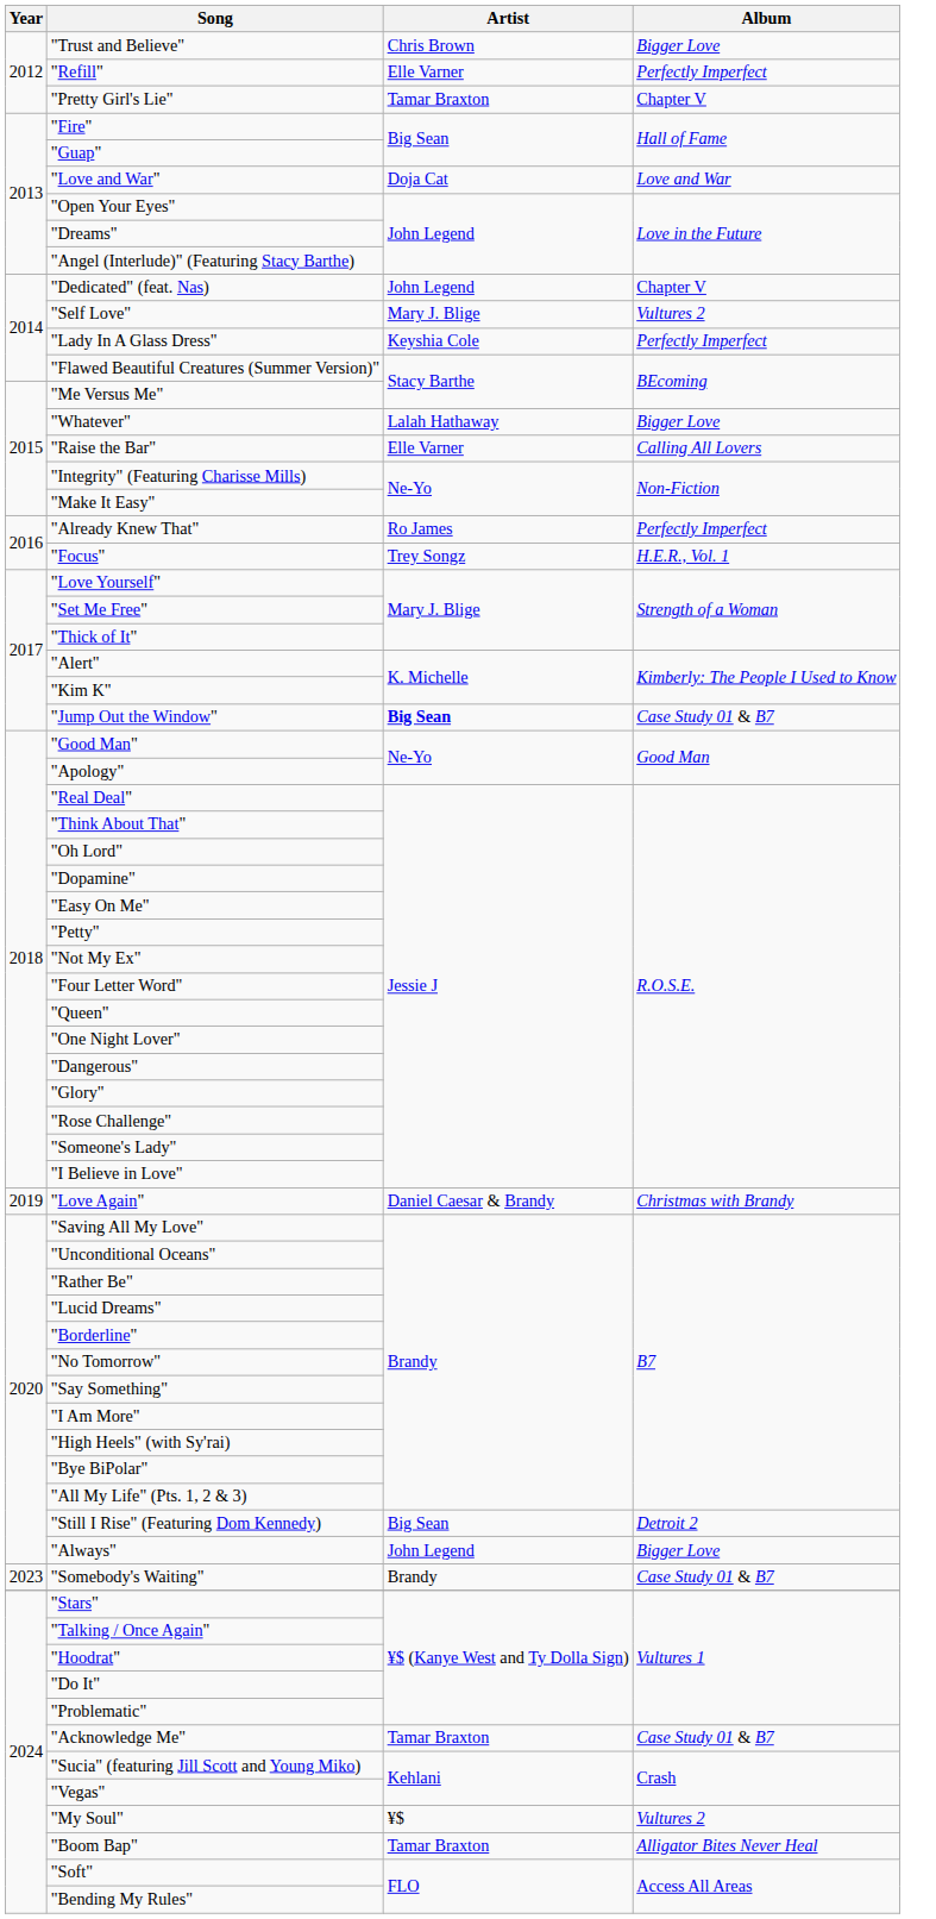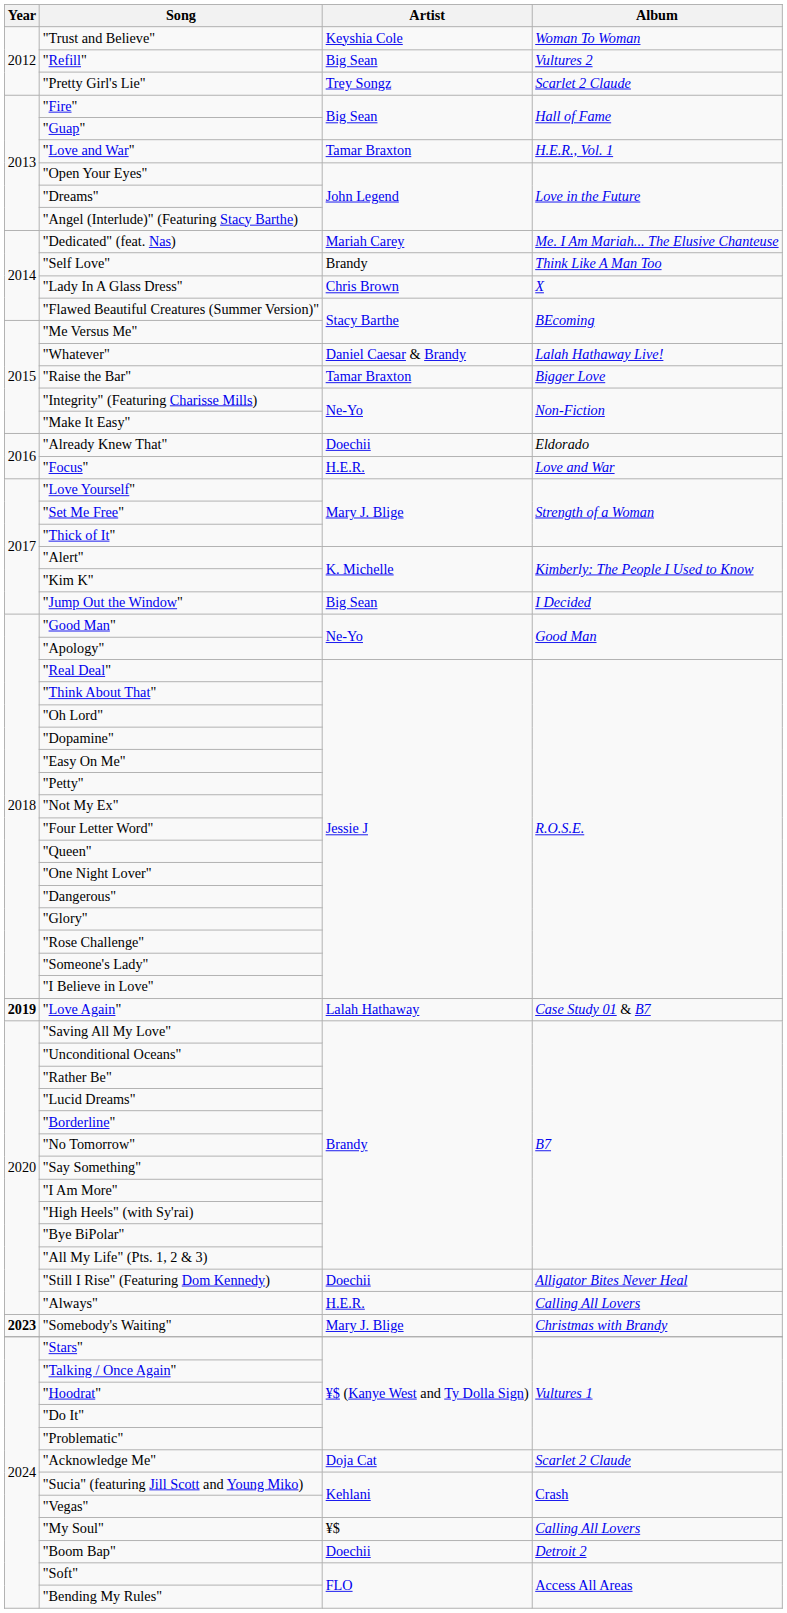 <table class="wikitable">
 <tr>
 <th align="center">Year</th>
 <th align="center">Song</th>
 <th align="center">Artist</th>
 <th align="center">Album</th>
 </tr>
 <tr>
 <td rowspan="3">2012</td>
 <td>"Trust and Believe"</td>
-<td><a href='#'>Chris Brown</a></td>
-<td><em><a href='#'>Bigger Love</a></em></td>
+<td><a href='#'>Keyshia Cole</a></td>
+<td><em><a href='#'>Woman To Woman</a></em></td>
 </tr>
 <tr>
 <td>"<a href='#'>Refill</a>"</td>
-<td><a href='#'>Elle Varner</a></td>
-<td><em><a href='#'>Perfectly Imperfect</a></em></td>
+<td><a href='#'>Big Sean</a></td>
+<td><em><a href='#'>Vultures 2</a></em></td>
 </tr>
 <tr>
 <td>"Pretty Girl's Lie"</td>
-<td><a href='#'>Tamar Braxton</a></td>
-<td><a href='#'>Chapter V</a></td>
+<td><a href='#'>Trey Songz</a></td>
+<td><em><a href='#'>Scarlet 2 Claude</a></em></td>
 </tr>
 <tr>
 <td rowspan="6">2013</td>
 <td>"<a href='#'>Fire</a>"</td>
 <td rowspan="2"><a href='#'>Big Sean</a></td>
 <td rowspan="2"><em><a href='#'>Hall of Fame</a></em></td>
 </tr>
 <tr>
 <td>"<a href='#'>Guap</a>"</td>
 </tr>
 <tr>
 <td>"<a href='#'>Love and War</a>"</td>
-<td><a href='#'>Doja Cat</a></td>
-<td rowspan="1"><em><a href='#'>Love and War</a></em></td>
+<td rowspan="1"><a href='#'>Tamar Braxton</a></td>
+<td><em><a href='#'>H.E.R., Vol. 1</a></em></td>
 </tr>
 <tr>
 <td>"Open Your Eyes"</td>
 <td rowspan="3"><a href='#'>John Legend</a></td>
 <td rowspan="3"><em><a href='#'>Love in the Future</a></em></td>
 </tr>
 <tr>
 <td>"Dreams"</td>
 </tr>
 <tr>
 <td>"Angel (Interlude)" (Featuring <a href='#'>Stacy Barthe</a>)</td>
 </tr>
 <tr>
 <td rowspan="4">2014</td>
 <td>"Dedicated" (feat. <a href='#'>Nas</a>)</td>
-<td><a href='#'>John Legend</a></td>
-<td><a href='#'>Chapter V</a></td>
+<td><a href='#'>Mariah Carey</a></td>
+<td><em><a href='#'>Me. I Am Mariah... The Elusive Chanteuse</a></em></td>
 </tr>
 <tr>
 <td>"Self Love"</td>
-<td><a href='#'>Mary J. Blige</a></td>
-<td><em><a href='#'>Vultures 2</a></em></td>
+<td>Brandy</td>
+<td><a href='#'><em>Think Like A Man Too</em></a></td>
 </tr>
 <tr>
 <td>"Lady In A Glass Dress"</td>
-<td><a href='#'>Keyshia Cole</a></td>
-<td><em><a href='#'>Perfectly Imperfect</a></em></td>
+<td><a href='#'>Chris Brown</a></td>
+<td><a href='#'><em>X</em></a></td>
 </tr>
 <tr>
 <td>"Flawed Beautiful Creatures (Summer Version)"</td>
 <td rowspan="2"><a href='#'>Stacy Barthe</a></td>
 <td rowspan="2"><em><a href='#'>BEcoming</a></em></td>
 </tr>
 <tr>
 <td rowspan="5">2015</td>
 <td>"Me Versus Me"</td>
 </tr>
 <tr>
 <td>"Whatever"</td>
-<td><a href='#'>Lalah Hathaway</a></td>
-<td><em><a href='#'>Bigger Love</a></em></td>
+<td><a href='#'>Daniel Caesar</a> & <a href='#'>Brandy</a></td>
+<td><em><a href='#'>Lalah Hathaway Live!</a></em></td>
 </tr>
 <tr>
 <td>"Raise the Bar"</td>
-<td><a href='#'>Elle Varner</a></td>
-<td><em><a href='#'>Calling All Lovers</a></em></td>
+<td><a href='#'>Tamar Braxton</a></td>
+<td><em><a href='#'>Bigger Love</a></em></td>
 </tr>
 <tr>
 <td>"Integrity" (Featuring <a href='#'>Charisse Mills</a>)</td>
 <td rowspan="2"><a href='#'>Ne-Yo</a></td>
 <td rowspan="2"><em><a href='#'>Non-Fiction</a></em></td>
 </tr>
 <tr>
 <td>"Make It Easy"</td>
 </tr>
 <tr>
 <td rowspan="2">2016</td>
 <td>"Already Knew That"</td>
-<td><a href='#'>Ro James</a></td>
-<td><em><a href='#'>Perfectly Imperfect</a></em></td>
+<td><a href='#'>Doechii</a></td>
+<td><em>Eldorado</em></td>
 </tr>
 <tr>
 <td>"<a href='#'>Focus</a>"</td>
-<td><a href='#'>Trey Songz</a></td>
-<td><em><a href='#'>H.E.R., Vol. 1</a></em></td>
+<td><a href='#'>H.E.R.</a></td>
+<td rowspan="1"><em><a href='#'>Love and War</a></em></td>
 </tr>
 <tr>
 <td rowspan="6">2017</td>
 <td>"<a href='#'>Love Yourself</a>"</td>
 <td rowspan="3"><a href='#'>Mary J. Blige</a></td>
 <td rowspan="3"><em><a href='#'>Strength of a Woman</a></em></td>
 </tr>
 <tr>
 <td>"<a href='#'>Set Me Free</a>"</td>
 </tr>
 <tr>
 <td>"<a href='#'>Thick of It</a>"</td>
 </tr>
 <tr>
 <td>"Alert"</td>
 <td rowspan="2"><a href='#'>K. Michelle</a></td>
 <td rowspan="2"><em><a href='#'>Kimberly: The People I Used to Know</a></em></td>
 </tr>
 <tr>
 <td>"Kim K"</td>
 </tr>
 <tr>
 <td>"<a href='#'>Jump Out the Window</a>"</td>
-<td><strong><a href='#'>Big Sean</a></strong></td>
-<td><em><a href='#'>Case Study 01</a></em> & <em><a href='#'>B7</a></em></td>
+<td><a href='#'>Big Sean</a></td>
+<td><em><a href='#'>I Decided</a></em></td>
 </tr>
 <tr>
 <td rowspan="17">2018</td>
 <td>"<a href='#'>Good Man</a>"</td>
 <td rowspan="2"><a href='#'>Ne-Yo</a></td>
 <td rowspan="2"><em><a href='#'>Good Man</a></em></td>
 </tr>
 <tr>
 <td>"Apology"</td>
 </tr>
 <tr>
 <td>"<a href='#'>Real Deal</a>"</td>
 <td rowspan="15"><a href='#'>Jessie J</a></td>
 <td rowspan="15"><em><a href='#'>R.O.S.E.</a></em></td>
 </tr>
 <tr>
 <td>"<a href='#'>Think About That</a>"</td>
 </tr>
 <tr>
 <td>"Oh Lord"</td>
 </tr>
 <tr>
 <td>"Dopamine"</td>
 </tr>
 <tr>
 <td>"Easy On Me"</td>
 </tr>
 <tr>
 <td>"Petty"</td>
 </tr>
 <tr>
 <td>"Not My Ex"</td>
 </tr>
 <tr>
 <td>"Four Letter Word"</td>
 </tr>
 <tr>
 <td>"Queen"</td>
 </tr>
 <tr>
 <td>"One Night Lover"</td>
 </tr>
 <tr>
 <td>"Dangerous"</td>
 </tr>
 <tr>
 <td>"Glory"</td>
 </tr>
 <tr>
 <td>"Rose Challenge"</td>
 </tr>
 <tr>
 <td>"Someone's Lady"</td>
 </tr>
 <tr>
 <td>"I Believe in Love"</td>
 </tr>
 <tr>
-<td>2019</td>
+<td><strong>2019</strong></td>
 <td>"<a href='#'>Love Again</a>"</td>
-<td><a href='#'>Daniel Caesar</a> & <a href='#'>Brandy</a></td>
-<td><em><a href='#'>Christmas with Brandy</a></em></td>
+<td><a href='#'>Lalah Hathaway</a></td>
+<td><em><a href='#'>Case Study 01</a></em> & <em><a href='#'>B7</a></em></td>
 </tr>
 <tr>
 <td rowspan="13">2020</td>
 <td>"Saving All My Love"</td>
 <td rowspan="11"><a href='#'>Brandy</a></td>
 <td rowspan="11"><em><a href='#'>B7</a></em></td>
 </tr>
 <tr>
 <td>"Unconditional Oceans"</td>
 </tr>
 <tr>
 <td>"Rather Be"</td>
 </tr>
 <tr>
 <td>"Lucid Dreams"</td>
 </tr>
 <tr>
 <td>"<a href='#'>Borderline</a>"</td>
 </tr>
 <tr>
 <td>"No Tomorrow"</td>
 </tr>
 <tr>
 <td>"Say Something"</td>
 </tr>
 <tr>
 <td>"I Am More"</td>
 </tr>
 <tr>
 <td>"High Heels" (with Sy'rai)</td>
 </tr>
 <tr>
 <td>"Bye BiPolar"</td>
 </tr>
 <tr>
 <td>"All My Life" (Pts. 1, 2 & 3)</td>
 </tr>
 <tr>
 <td>"Still I Rise" (Featuring <a href='#'>Dom Kennedy</a>)</td>
-<td><a href='#'>Big Sean</a></td>
-<td><em><a href='#'>Detroit 2</a></em></td>
+<td><a href='#'>Doechii</a></td>
+<td><em><a href='#'>Alligator Bites Never Heal</a></em></td>
 </tr>
 <tr>
 <td>"Always"</td>
-<td><a href='#'>John Legend</a></td>
-<td><em><a href='#'>Bigger Love</a></em></td>
+<td><a href='#'>H.E.R.</a></td>
+<td><em><a href='#'>Calling All Lovers</a></em></td>
 </tr>
 <tr>
-<td>2023</td>
+<td><strong>2023</strong></td>
 <td>"Somebody's Waiting"</td>
-<td>Brandy</td>
-<td><em><a href='#'>Case Study 01</a></em> & <em><a href='#'>B7</a></em></td>
+<td><a href='#'>Mary J. Blige</a></td>
+<td><em><a href='#'>Christmas with Brandy</a></em></td>
 </tr>
 <tr>
 </tr>
 <tr>
 <td rowspan="12">2024</td>
 <td>"<a href='#'>Stars</a>"</td>
 <td rowspan="5"><a href='#'>¥$</a> (<a href='#'>Kanye West</a> and <a href='#'>Ty Dolla Sign</a>)</td>
 <td rowspan="5"><em><a href='#'>Vultures 1</a></em></td>
 </tr>
 <tr>
 <td>"<a href='#'>Talking / Once Again</a>"</td>
 </tr>
 <tr>
 <td>"<a href='#'>Hoodrat</a>"</td>
 </tr>
 <tr>
 <td>"Do It"</td>
 </tr>
 <tr>
 <td>"Problematic"</td>
 </tr>
 <tr>
 <td>"Acknowledge Me"</td>
-<td rowspan="1"><a href='#'>Tamar Braxton</a></td>
-<td><em><a href='#'>Case Study 01</a></em> & <em><a href='#'>B7</a></em></td>
+<td><a href='#'>Doja Cat</a></td>
+<td><em><a href='#'>Scarlet 2 Claude</a></em></td>
 </tr>
 <tr>
 <td>"Sucia" (featuring <a href='#'>Jill Scott</a> and <a href='#'>Young Miko</a>)</td>
 <td rowspan="2"><a href='#'>Kehlani</a></td>
 <td rowspan="2"><a href='#'>Crash</a></td>
 </tr>
 <tr>
 <td>"Vegas"</td>
 </tr>
 <tr>
 <td>"My Soul"</td>
 <td>¥$</td>
-<td><em><a href='#'>Vultures 2</a></em></td>
+<td><em><a href='#'>Calling All Lovers</a></em></td>
 </tr>
 <tr>
 <td>"Boom Bap"</td>
-<td><a href='#'>Tamar Braxton</a></td>
-<td><em><a href='#'>Alligator Bites Never Heal</a></em></td>
+<td><a href='#'>Doechii</a></td>
+<td><em><a href='#'>Detroit 2</a></em></td>
 </tr>
 <tr>
 <td>"Soft"</td>
 <td rowspan="2"><a href='#'>FLO</a></td>
 <td rowspan="2"><a href='#'>Access All Areas</a></td>
 </tr>
 <tr>
 <td>"Bending My Rules"</td>
 </tr>
 </table>
